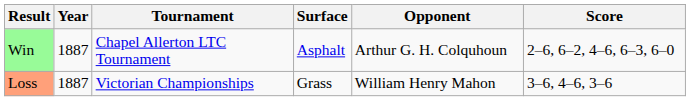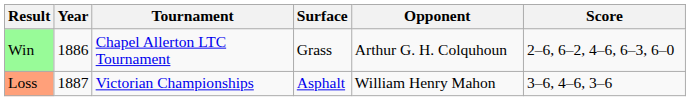 <table class="sortable wikitable">
 <tr>
 <th>Result</th>
 <th style="width:30px">Year</th>
 <th style="width:200px">Tournament</th>
 <th style="width:50px">Surface</th>
 <th style="width:170px">Opponent</th>
 <th style="width:160px" class="unsortable">Score</th>
 </tr>
 <tr>
 <td style="background:#98fb98;">Win</td>
-<td>1887</td>
+<td>1886</td>
 <td><a href='#'>Chapel Allerton LTC Tournament</a></td>
-<td><a href='#'>Asphalt</a></td>
+<td>Grass</td>
 <td> Arthur G. H. Colquhoun</td>
 <td>2–6, 6–2, 4–6, 6–3, 6–0</td>
 </tr>
 <tr>
 <td style="background:#ffa07a;">Loss</td>
 <td>1887</td>
 <td><a href='#'>Victorian Championships</a></td>
-<td>Grass</td>
+<td><a href='#'>Asphalt</a></td>
 <td> William Henry Mahon</td>
 <td>3–6, 4–6, 3–6</td>
 </tr>
 </table>
